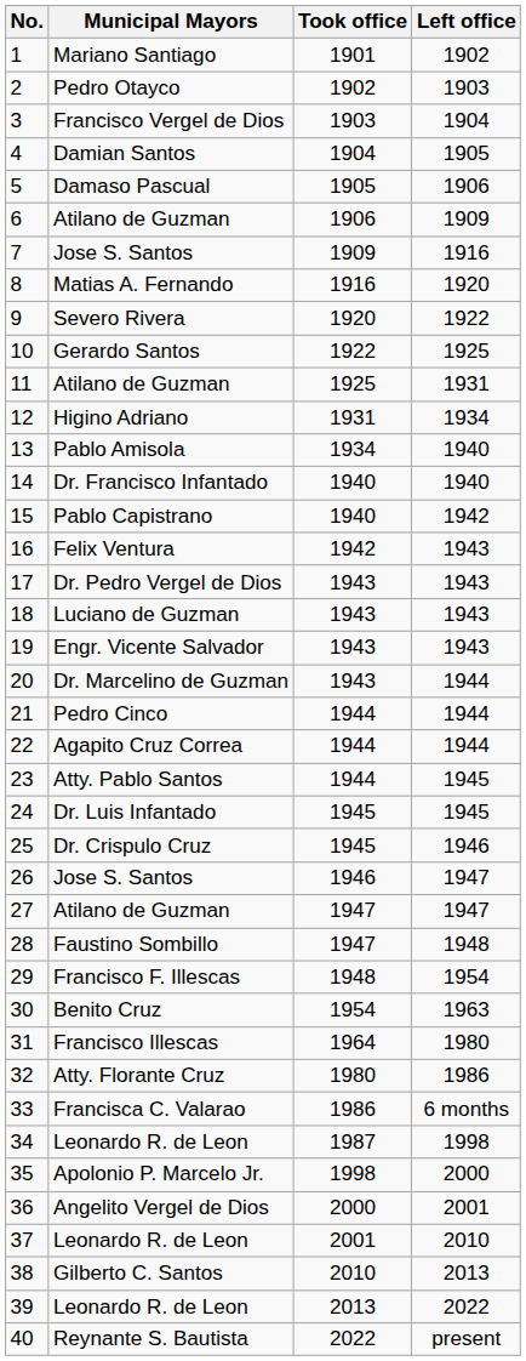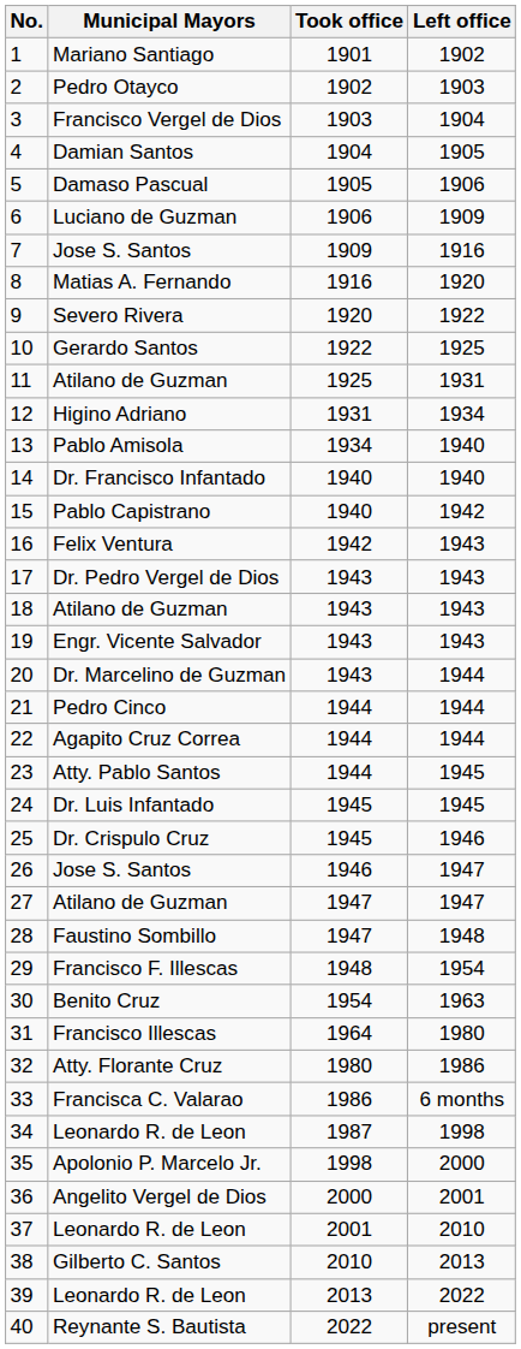 <table class="wikitable" style="float:center; ">
 <tr>
 <th>No.</th>
 <th>Municipal Mayors</th>
 <th style="text-align:center;">Took office</th>
 <th>Left office</th>
 </tr>
 <tr>
 <td>1</td>
 <td>Mariano Santiago</td>
 <td style="text-align:center">1901</td>
 <td style="text-align:center">1902</td>
 </tr>
 <tr>
 <td>2</td>
 <td>Pedro Otayco</td>
 <td style="text-align:center">1902</td>
 <td style="text-align:center">1903</td>
 </tr>
 <tr>
 <td>3</td>
 <td>Francisco Vergel de Dios</td>
 <td style="text-align:center">1903</td>
 <td style="text-align:center">1904</td>
 </tr>
 <tr>
 <td>4</td>
 <td>Damian Santos</td>
 <td style="text-align:center">1904</td>
 <td style="text-align:center">1905</td>
 </tr>
 <tr>
 <td>5</td>
 <td>Damaso Pascual</td>
 <td style="text-align:center">1905</td>
 <td style="text-align:center">1906</td>
 </tr>
 <tr>
 <td>6</td>
-<td>Atilano de Guzman</td>
+<td>Luciano de Guzman</td>
 <td style="text-align:center">1906</td>
 <td style="text-align:center">1909</td>
 </tr>
 <tr>
 <td>7</td>
 <td>Jose S. Santos</td>
 <td style="text-align:center">1909</td>
 <td style="text-align:center">1916</td>
 </tr>
 <tr>
 <td>8</td>
 <td>Matias A. Fernando</td>
 <td style="text-align:center">1916</td>
 <td style="text-align:center">1920</td>
 </tr>
 <tr>
 <td>9</td>
 <td>Severo Rivera</td>
 <td style="text-align:center">1920</td>
 <td style="text-align:center">1922</td>
 </tr>
 <tr>
 <td>10</td>
 <td>Gerardo Santos</td>
 <td style="text-align:center">1922</td>
 <td style="text-align:center">1925</td>
 </tr>
 <tr>
 <td>11</td>
 <td>Atilano de Guzman</td>
 <td style="text-align:center">1925</td>
 <td style="text-align:center">1931</td>
 </tr>
 <tr>
 <td>12</td>
 <td>Higino Adriano</td>
 <td style="text-align:center">1931</td>
 <td style="text-align:center">1934</td>
 </tr>
 <tr>
 <td>13</td>
 <td>Pablo Amisola</td>
 <td style="text-align:center">1934</td>
 <td style="text-align:center">1940</td>
 </tr>
 <tr>
 <td>14</td>
 <td>Dr. Francisco Infantado</td>
 <td style="text-align:center">1940</td>
 <td style="text-align:center">1940</td>
 </tr>
 <tr>
 <td>15</td>
 <td>Pablo Capistrano</td>
 <td style="text-align:center">1940</td>
 <td style="text-align:center">1942</td>
 </tr>
 <tr>
 <td>16</td>
 <td>Felix Ventura</td>
 <td style="text-align:center">1942</td>
 <td style="text-align:center">1943</td>
 </tr>
 <tr>
 <td>17</td>
 <td>Dr. Pedro Vergel de Dios</td>
 <td style="text-align:center">1943</td>
 <td style="text-align:center">1943</td>
 </tr>
 <tr>
 <td>18</td>
-<td>Luciano de Guzman</td>
+<td>Atilano de Guzman</td>
 <td style="text-align:center">1943</td>
 <td style="text-align:center">1943</td>
 </tr>
 <tr>
 <td>19</td>
 <td>Engr. Vicente Salvador</td>
 <td style="text-align:center">1943</td>
 <td style="text-align:center">1943</td>
 </tr>
 <tr>
 <td>20</td>
 <td>Dr. Marcelino de Guzman</td>
 <td style="text-align:center">1943</td>
 <td style="text-align:center">1944</td>
 </tr>
 <tr>
 <td>21</td>
 <td>Pedro Cinco</td>
 <td style="text-align:center">1944</td>
 <td style="text-align:center">1944</td>
 </tr>
 <tr>
 <td>22</td>
 <td>Agapito Cruz Correa</td>
 <td style="text-align:center">1944</td>
 <td style="text-align:center">1944</td>
 </tr>
 <tr>
 <td>23</td>
 <td>Atty. Pablo Santos</td>
 <td style="text-align:center">1944</td>
 <td style="text-align:center">1945</td>
 </tr>
 <tr>
 <td>24</td>
 <td>Dr. Luis Infantado</td>
 <td style="text-align:center">1945</td>
 <td style="text-align:center">1945</td>
 </tr>
 <tr>
 <td>25</td>
 <td>Dr. Crispulo Cruz</td>
 <td style="text-align:center">1945</td>
 <td style="text-align:center">1946</td>
 </tr>
 <tr>
 <td>26</td>
 <td>Jose S. Santos</td>
 <td style="text-align:center">1946</td>
 <td style="text-align:center">1947</td>
 </tr>
 <tr>
 <td>27</td>
 <td>Atilano de Guzman</td>
 <td style="text-align:center">1947</td>
 <td style="text-align:center">1947</td>
 </tr>
 <tr>
 <td>28</td>
 <td>Faustino Sombillo</td>
 <td style="text-align:center">1947</td>
 <td style="text-align:center">1948</td>
 </tr>
 <tr>
 <td>29</td>
 <td>Francisco F. Illescas</td>
 <td style="text-align:center">1948</td>
 <td style="text-align:center">1954</td>
 </tr>
 <tr>
 <td>30</td>
 <td>Benito Cruz</td>
 <td style="text-align:center">1954</td>
 <td style="text-align:center">1963</td>
 </tr>
 <tr>
 <td>31</td>
 <td>Francisco Illescas</td>
 <td style="text-align:center">1964</td>
 <td style="text-align:center">1980</td>
 </tr>
 <tr>
 <td>32</td>
 <td>Atty. Florante Cruz</td>
 <td style="text-align:center">1980</td>
 <td style="text-align:center">1986</td>
 </tr>
 <tr>
 <td>33</td>
 <td>Francisca C. Valarao</td>
 <td style="text-align:center">1986</td>
 <td style="text-align:center">6 months</td>
 </tr>
 <tr>
 <td>34</td>
 <td>Leonardo R. de Leon</td>
 <td style="text-align:center">1987</td>
 <td style="text-align:center">1998</td>
 </tr>
 <tr>
 <td>35</td>
 <td>Apolonio P. Marcelo Jr.</td>
 <td style="text-align:center">1998</td>
 <td style="text-align:center">2000</td>
 </tr>
 <tr>
 <td>36</td>
 <td>Angelito Vergel de Dios</td>
 <td style="text-align:center">2000</td>
 <td style="text-align:center">2001</td>
 </tr>
 <tr>
 <td>37</td>
 <td>Leonardo R. de Leon</td>
 <td style="text-align:center">2001</td>
 <td style="text-align:center">2010</td>
 </tr>
 <tr>
 <td>38</td>
 <td>Gilberto C. Santos</td>
 <td style="text-align:center">2010</td>
 <td style="text-align:center">2013</td>
 </tr>
 <tr>
 <td>39</td>
 <td>Leonardo R. de Leon</td>
 <td style="text-align:center">2013</td>
 <td style="text-align:center">2022</td>
 </tr>
 <tr>
 <td>40</td>
 <td>Reynante S. Bautista</td>
 <td style="text-align:center">2022</td>
 <td style="text-align:center">present</td>
 </tr>
 </table>
